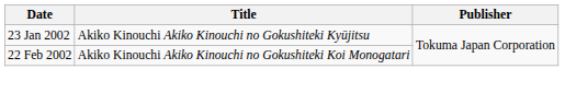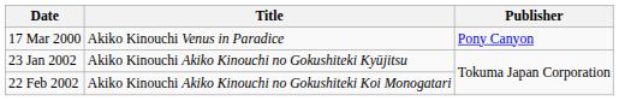 <table class="wikitable">
 <tr>
 <th>Date</th>
 <th>Title</th>
 <th>Publisher</th>
+</tr>
+<tr>
+<td>17 Mar 2000</td>
+<td>Akiko Kinouchi <em>Venus in Paradice</em></td>
+<td><a href='#'>Pony Canyon</a></td>
 </tr>
 <tr>
 <td>23 Jan 2002</td>
 <td>Akiko Kinouchi <em>Akiko Kinouchi no Gokushiteki Kyūjitsu</em></td>
 <td rowspan="2">Tokuma Japan Corporation</td>
 </tr>
 <tr>
 <td>22 Feb 2002</td>
 <td>Akiko Kinouchi <em>Akiko Kinouchi no Gokushiteki Koi Monogatari</em></td>
 </tr>
 </table>
